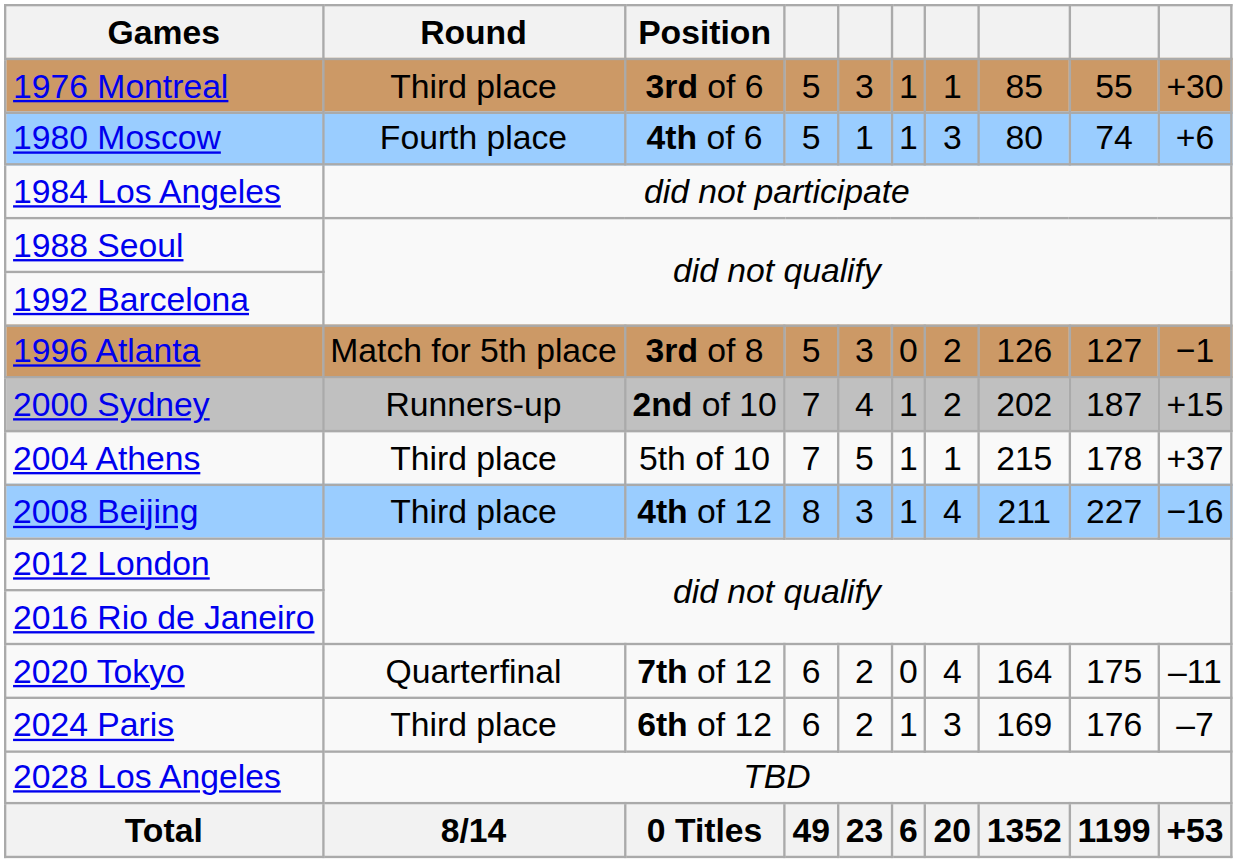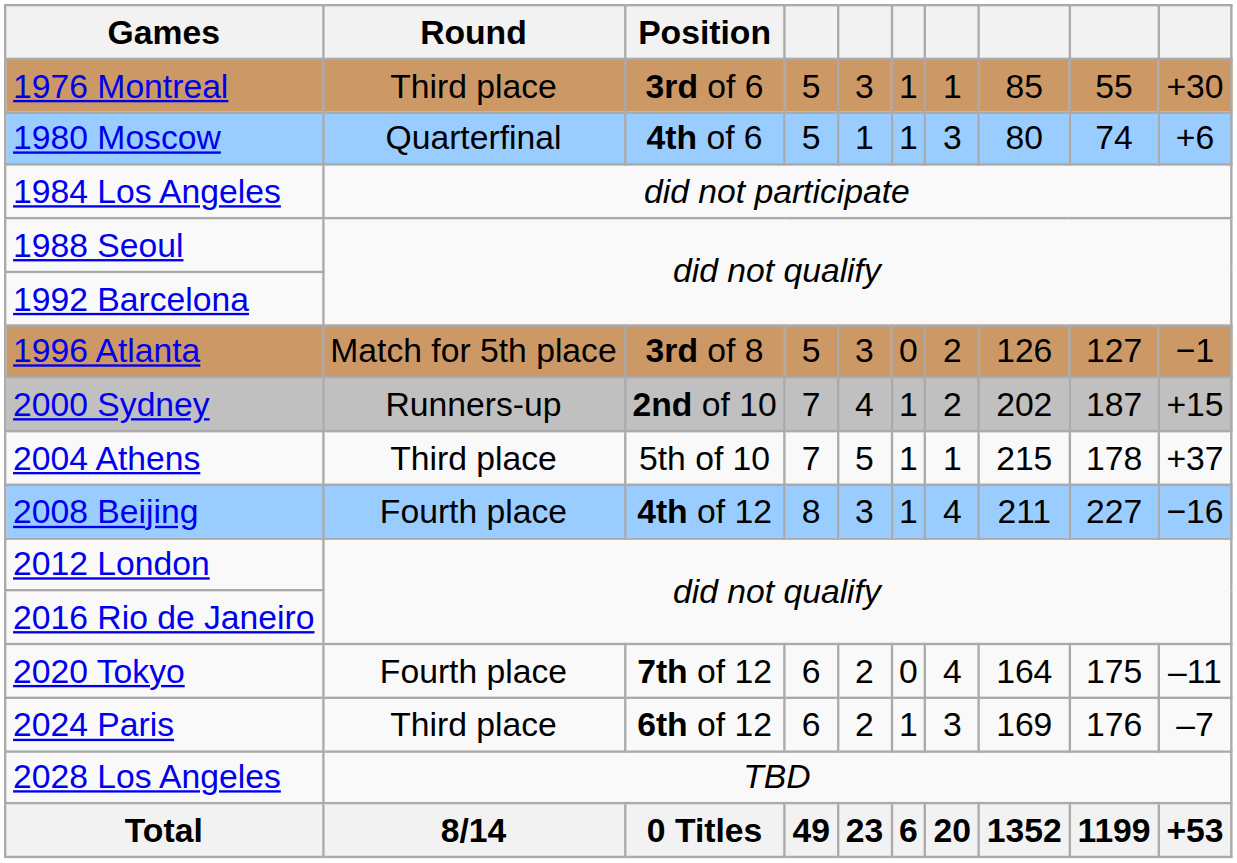 <table class="wikitable" style="text-align:center; font-size:90%;">
 <tr>
 <th>Games</th>
 <th>Round</th>
 <th>Position</th>
 <th></th>
 <th></th>
 <th></th>
 <th></th>
 <th></th>
 <th></th>
 <th></th>
 </tr>
 <tr style="background:#cc9966;">
 <td align=left> <a href='#'>1976 Montreal</a></td>
 <td>Third place</td>
 <td><strong>3rd</strong> of 6</td>
 <td>5</td>
 <td>3</td>
 <td>1</td>
 <td>1</td>
 <td>85</td>
 <td>55</td>
 <td>+30</td>
 </tr>
 <tr style="background:#9acdff;">
 <td align=left> <a href='#'>1980 Moscow</a></td>
-<td>Fourth place</td>
+<td>Quarterfinal</td>
 <td><strong>4th</strong> of 6</td>
 <td>5</td>
 <td>1</td>
 <td>1</td>
 <td>3</td>
 <td>80</td>
 <td>74</td>
 <td>+6</td>
 </tr>
 <tr>
 <td align=left> <a href='#'>1984 Los Angeles</a></td>
 <td colspan=9><em>did not participate</em></td>
 </tr>
 <tr>
 <td align=left> <a href='#'>1988 Seoul</a></td>
 <td rowspan=2 colspan=9><em>did not qualify</em></td>
 </tr>
 <tr>
 <td align=left> <a href='#'>1992 Barcelona</a></td>
 </tr>
 <tr style="background:#cc9966;">
 <td align=left> <a href='#'>1996 Atlanta</a></td>
 <td>Match for 5th place</td>
 <td><strong>3rd</strong> of 8</td>
 <td>5</td>
 <td>3</td>
 <td>0</td>
 <td>2</td>
 <td>126</td>
 <td>127</td>
 <td>−1</td>
 </tr>
 <tr style="background:silver;">
 <td align=left> <a href='#'>2000 Sydney</a></td>
 <td>Runners-up</td>
 <td><strong>2nd</strong> of 10</td>
 <td>7</td>
 <td>4</td>
 <td>1</td>
 <td>2</td>
 <td>202</td>
 <td>187</td>
 <td>+15</td>
 </tr>
 <tr>
 <td align=left> <a href='#'>2004 Athens</a></td>
 <td>Third place</td>
 <td>5th of 10</td>
 <td>7</td>
 <td>5</td>
 <td>1</td>
 <td>1</td>
 <td>215</td>
 <td>178</td>
 <td>+37</td>
 </tr>
 <tr style="background:#9acdff;">
 <td align=left> <a href='#'>2008 Beijing</a></td>
-<td>Third place</td>
+<td>Fourth place</td>
 <td><strong>4th</strong> of 12</td>
 <td>8</td>
 <td>3</td>
 <td>1</td>
 <td>4</td>
 <td>211</td>
 <td>227</td>
 <td>−16</td>
 </tr>
 <tr>
 <td align=left> <a href='#'>2012 London</a></td>
 <td rowspan=2 colspan=9><em>did not qualify</em></td>
 </tr>
 <tr>
 <td align=left> <a href='#'>2016 Rio de Janeiro</a></td>
 </tr>
 <tr>
 <td align=left> <a href='#'>2020 Tokyo</a></td>
-<td>Quarterfinal</td>
+<td>Fourth place</td>
 <td><strong>7th</strong> of 12</td>
 <td>6</td>
 <td>2</td>
 <td>0</td>
 <td>4</td>
 <td>164</td>
 <td>175</td>
 <td>–11</td>
 </tr>
 <tr>
 <td align=left> <a href='#'>2024 Paris</a></td>
 <td>Third place</td>
 <td><strong>6th</strong> of 12</td>
 <td>6</td>
 <td>2</td>
 <td>1</td>
 <td>3</td>
 <td>169</td>
 <td>176</td>
 <td>–7</td>
 </tr>
 <tr>
 <td align=left> <a href='#'>2028 Los Angeles</a></td>
 <td colspan="9"><em>TBD</em></td>
 </tr>
 <tr>
 <th>Total</th>
 <th>8/14</th>
 <th>0 Titles</th>
 <th>49</th>
 <th>23</th>
 <th>6</th>
 <th>20</th>
 <th>1352</th>
 <th>1199</th>
 <th>+53</th>
 </tr>
 </table>
